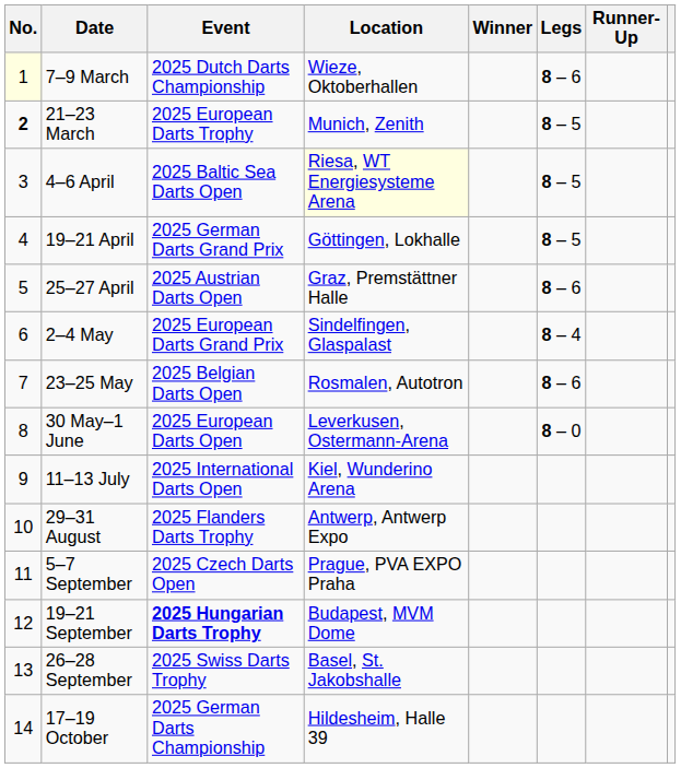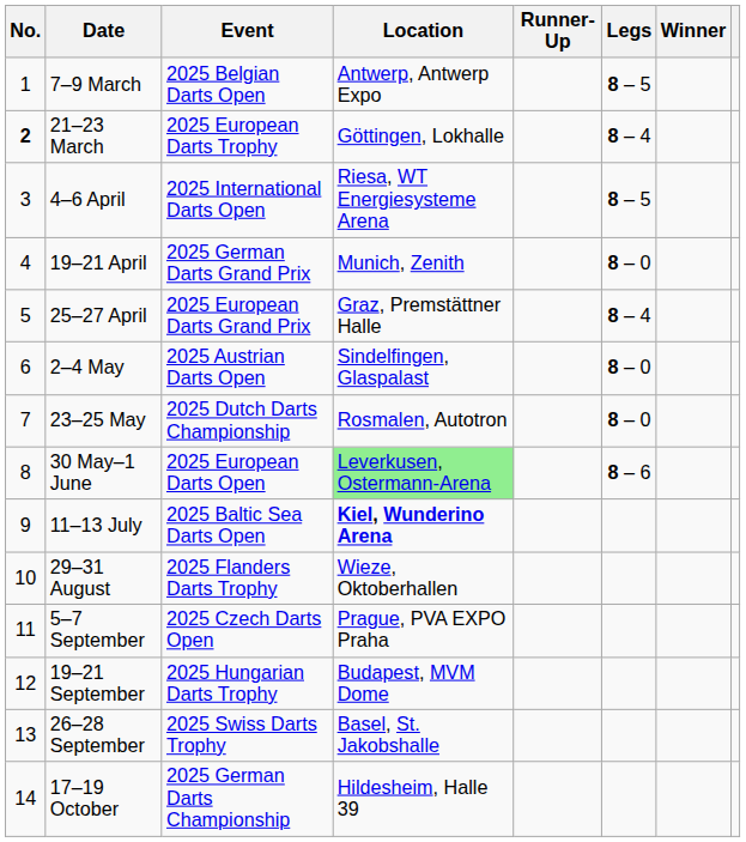 <table class="wikitable">
 <tr>
 <th>No.</th>
 <th>Date</th>
 <th>Event</th>
 <th>Location</th>
+<th>Runner-Up</th>
+<th>Legs</th>
 <th>Winner</th>
-<th>Legs</th>
-<th>Runner-Up</th>
 <th></th>
 </tr>
 <tr>
-<td align=center style="background: lightyellow;">1</td>
+<td align=center>1</td>
 <td align=left>7–9 March</td>
-<td><a href='#'>2025 Dutch Darts Championship</a></td>
-<td> <a href='#'>Wieze</a>, Oktoberhallen</td>
+<td><a href='#'>2025 Belgian Darts Open</a></td>
+<td> <a href='#'>Antwerp</a>, Antwerp Expo</td>
+<td></td>
+<td align="center"><strong>8</strong> – 5</td>
 <td align="right"></td>
-<td align="center"><strong>8</strong> – 6</td>
-<td></td>
 <td align="center"></td>
 </tr>
 <tr>
 <td align=center><strong>2</strong></td>
 <td align=left>21–23 March</td>
 <td><a href='#'>2025 European Darts Trophy</a></td>
-<td> <a href='#'>Munich</a>, <a href='#'>Zenith</a></td>
+<td> <a href='#'>Göttingen</a>, Lokhalle</td>
+<td></td>
+<td align="center"><strong>8</strong> – 4</td>
 <td align="right"></td>
-<td align="center"><strong>8</strong> – 5</td>
-<td></td>
 <td align="center"></td>
 </tr>
 <tr>
 <td align=center>3</td>
 <td align=left>4–6 April</td>
-<td><a href='#'>2025 Baltic Sea Darts Open</a></td>
-<td style="background: lightyellow;"> <a href='#'>Riesa</a>, <a href='#'>WT Energiesysteme Arena</a></td>
+<td><a href='#'>2025 International Darts Open</a></td>
+<td> <a href='#'>Riesa</a>, <a href='#'>WT Energiesysteme Arena</a></td>
+<td></td>
+<td align="center"><strong>8</strong> – 5</td>
 <td align="right"></td>
-<td align="center"><strong>8</strong> – 5</td>
-<td></td>
 <td align="center"></td>
 </tr>
 <tr>
 <td align=center>4</td>
 <td align=left>19–21 April</td>
 <td><a href='#'>2025 German Darts Grand Prix</a></td>
-<td> <a href='#'>Göttingen</a>, Lokhalle</td>
+<td> <a href='#'>Munich</a>, <a href='#'>Zenith</a></td>
+<td></td>
+<td align="center"><strong>8</strong> – 0</td>
 <td align="right"></td>
-<td align="center"><strong>8</strong> – 5</td>
-<td></td>
 <td align="center"></td>
 </tr>
 <tr>
 <td align=center>5</td>
 <td align=left>25–27 April</td>
-<td><a href='#'>2025 Austrian Darts Open</a></td>
+<td><a href='#'>2025 European Darts Grand Prix</a></td>
 <td> <a href='#'>Graz</a>, Premstättner Halle</td>
+<td></td>
+<td align="center"><strong>8</strong> – 4</td>
 <td align="right"></td>
-<td align="center"><strong>8</strong> – 6</td>
-<td></td>
 <td align="center"></td>
 </tr>
 <tr>
 <td align=center>6</td>
 <td align=left>2–4 May</td>
-<td><a href='#'>2025 European Darts Grand Prix</a></td>
+<td><a href='#'>2025 Austrian Darts Open</a></td>
 <td> <a href='#'>Sindelfingen</a>, <a href='#'>Glaspalast</a></td>
+<td></td>
+<td align="center"><strong>8</strong> – 0</td>
 <td align="right"></td>
-<td align="center"><strong>8</strong> – 4</td>
-<td></td>
 <td align="center"></td>
 </tr>
 <tr>
 <td align=center>7</td>
 <td align=left>23–25 May</td>
-<td><a href='#'>2025 Belgian Darts Open</a></td>
+<td><a href='#'>2025 Dutch Darts Championship</a></td>
 <td> <a href='#'>Rosmalen</a>, Autotron</td>
+<td></td>
+<td align="center"><strong>8</strong> – 0</td>
 <td align="right"></td>
-<td align="center"><strong>8</strong> – 6</td>
-<td></td>
 <td align="center"></td>
 </tr>
 <tr>
 <td align=center>8</td>
 <td align=left>30 May–1 June</td>
 <td><a href='#'>2025 European Darts Open</a></td>
-<td> <a href='#'>Leverkusen</a>, <a href='#'>Ostermann-Arena</a></td>
+<td style="background: lightgreen;"> <a href='#'>Leverkusen</a>, <a href='#'>Ostermann-Arena</a></td>
+<td></td>
+<td align="center"><strong>8</strong> – 6</td>
 <td align="right"></td>
-<td align="center"><strong>8</strong> – 0</td>
-<td></td>
 <td align="center"></td>
 </tr>
 <tr>
 <td align=center>9</td>
 <td align=left>11–13 July</td>
-<td><a href='#'>2025 International Darts Open</a></td>
-<td> <a href='#'>Kiel</a>, <a href='#'>Wunderino Arena</a></td>
+<td><a href='#'>2025 Baltic Sea Darts Open</a></td>
+<td><strong> <a href='#'>Kiel</a>, <a href='#'>Wunderino Arena</a></strong></td>
+<td></td>
+<td align="center"></td>
 <td align="right"></td>
-<td align="center"></td>
-<td></td>
 <td align="center"></td>
 </tr>
 <tr>
 <td align=center>10</td>
 <td align=left>29–31 August</td>
 <td><a href='#'>2025 Flanders Darts Trophy</a></td>
-<td> <a href='#'>Antwerp</a>, Antwerp Expo</td>
+<td> <a href='#'>Wieze</a>, Oktoberhallen</td>
+<td></td>
+<td align="center"></td>
 <td align="right"></td>
-<td align="center"></td>
-<td></td>
 <td align="center"></td>
 </tr>
 <tr>
 <td align=center>11</td>
 <td align=left>5–7 September</td>
 <td><a href='#'>2025 Czech Darts Open</a></td>
 <td> <a href='#'>Prague</a>, PVA EXPO Praha</td>
+<td></td>
+<td align="center"></td>
 <td align="right"></td>
-<td align="center"></td>
-<td></td>
 <td align="center"></td>
 </tr>
 <tr>
 <td align=center>12</td>
 <td align=left>19–21 September</td>
-<td><strong><a href='#'>2025 Hungarian Darts Trophy</a></strong></td>
+<td><a href='#'>2025 Hungarian Darts Trophy</a></td>
 <td> <a href='#'>Budapest</a>, <a href='#'>MVM Dome</a></td>
+<td></td>
+<td align="center"></td>
 <td align="right"></td>
-<td align="center"></td>
-<td></td>
 <td align="center"></td>
 </tr>
 <tr>
 <td align=center>13</td>
 <td align=left>26–28 September</td>
 <td><a href='#'>2025 Swiss Darts Trophy</a></td>
 <td> <a href='#'>Basel</a>, <a href='#'>St. Jakobshalle</a></td>
+<td></td>
+<td align="center"></td>
 <td align="right"></td>
-<td align="center"></td>
-<td></td>
 <td align="center"></td>
 </tr>
 <tr>
 <td align=center>14</td>
 <td align=left>17–19 October</td>
 <td><a href='#'>2025 German Darts Championship</a></td>
 <td> <a href='#'>Hildesheim</a>, Halle 39</td>
+<td></td>
+<td align="center"></td>
 <td align="right"></td>
-<td align="center"></td>
-<td></td>
 <td align="center"></td>
 </tr>
 </table>
